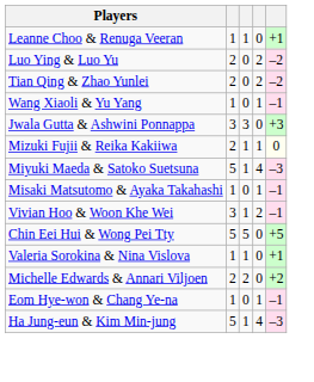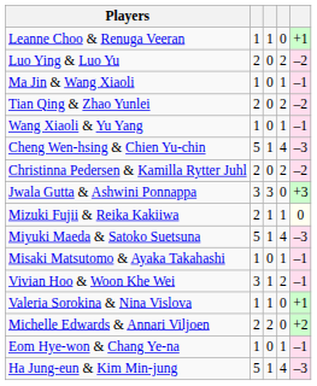 <table class="sortable wikitable" style="text-align:center">
 <tr>
 <th>Players</th>
 <th></th>
 <th></th>
 <th></th>
 <th></th>
 </tr>
 <tr>
 <td align="left"> <a href='#'>Leanne Choo</a> & <a href='#'>Renuga Veeran</a></td>
 <td>1</td>
 <td>1</td>
 <td>0</td>
 <td bgcolor="#ccffcc">+1</td>
 </tr>
 <tr>
 <td align="left"> <a href='#'>Luo Ying</a> & <a href='#'>Luo Yu</a></td>
 <td>2</td>
 <td>0</td>
 <td>2</td>
 <td bgcolor="#ffddee">–2</td>
 </tr>
 <tr>
+<td align="left"> <a href='#'>Ma Jin</a> & <a href='#'>Wang Xiaoli</a></td>
+<td>1</td>
+<td>0</td>
+<td>1</td>
+<td bgcolor="#ffddee">–1</td>
+</tr>
+<tr>
 <td align="left"> <a href='#'>Tian Qing</a> & <a href='#'>Zhao Yunlei</a></td>
 <td>2</td>
 <td>0</td>
 <td>2</td>
 <td bgcolor="#ffddee">–2</td>
 </tr>
 <tr>
 <td align="left"> <a href='#'>Wang Xiaoli</a> & <a href='#'>Yu Yang</a></td>
 <td>1</td>
 <td>0</td>
 <td>1</td>
 <td bgcolor="#ffddee">–1</td>
+</tr>
+<tr>
+<td align="left"> <a href='#'>Cheng Wen-hsing</a> & <a href='#'>Chien Yu-chin</a></td>
+<td>5</td>
+<td>1</td>
+<td>4</td>
+<td bgcolor="#ffddee">–3</td>
+</tr>
+<tr>
+<td align="left"> <a href='#'>Christinna Pedersen</a> & <a href='#'>Kamilla Rytter Juhl</a></td>
+<td>2</td>
+<td>0</td>
+<td>2</td>
+<td bgcolor="#ffddee">–2</td>
 </tr>
 <tr>
 <td align="left"> <a href='#'>Jwala Gutta</a> & <a href='#'>Ashwini Ponnappa</a></td>
 <td>3</td>
 <td>3</td>
 <td>0</td>
 <td bgcolor="#ccffcc">+3</td>
 </tr>
 <tr>
 <td align="left"> <a href='#'>Mizuki Fujii</a> & <a href='#'>Reika Kakiiwa</a></td>
 <td>2</td>
 <td>1</td>
 <td>1</td>
 <td bgcolor="#fffff0">0</td>
 </tr>
 <tr>
 <td align="left"> <a href='#'>Miyuki Maeda</a> & <a href='#'>Satoko Suetsuna</a></td>
 <td>5</td>
 <td>1</td>
 <td>4</td>
 <td bgcolor="#ffddee">–3</td>
 </tr>
 <tr>
 <td align="left"> <a href='#'>Misaki Matsutomo</a> & <a href='#'>Ayaka Takahashi</a></td>
 <td>1</td>
 <td>0</td>
 <td>1</td>
 <td bgcolor="#ffddee">–1</td>
 </tr>
 <tr>
 <td align="left"> <a href='#'>Vivian Hoo</a> & <a href='#'>Woon Khe Wei</a></td>
 <td>3</td>
 <td>1</td>
 <td>2</td>
 <td bgcolor="#ffddee">–1</td>
 </tr>
 <tr>
-<td align="left"> <a href='#'>Chin Eei Hui</a> & <a href='#'>Wong Pei Tty</a></td>
-<td>5</td>
-<td>5</td>
-<td>0</td>
-<td bgcolor="#ccffcc">+5</td>
-</tr>
-<tr>
 <td align="left"> <a href='#'>Valeria Sorokina</a> & <a href='#'>Nina Vislova</a></td>
 <td>1</td>
 <td>1</td>
 <td>0</td>
 <td bgcolor="#ccffcc">+1</td>
 </tr>
 <tr>
 <td align="left"> <a href='#'>Michelle Edwards</a> & <a href='#'>Annari Viljoen</a></td>
 <td>2</td>
 <td>2</td>
 <td>0</td>
 <td bgcolor="#ccffcc">+2</td>
 </tr>
 <tr>
 <td align="left"> <a href='#'>Eom Hye-won</a> & <a href='#'>Chang Ye-na</a></td>
 <td>1</td>
 <td>0</td>
 <td>1</td>
 <td bgcolor="#ffddee">–1</td>
 </tr>
 <tr>
 <td align="left"> <a href='#'>Ha Jung-eun</a> & <a href='#'>Kim Min-jung</a></td>
 <td>5</td>
 <td>1</td>
 <td>4</td>
 <td bgcolor="#ffddee">–3</td>
 </tr>
 </table>
